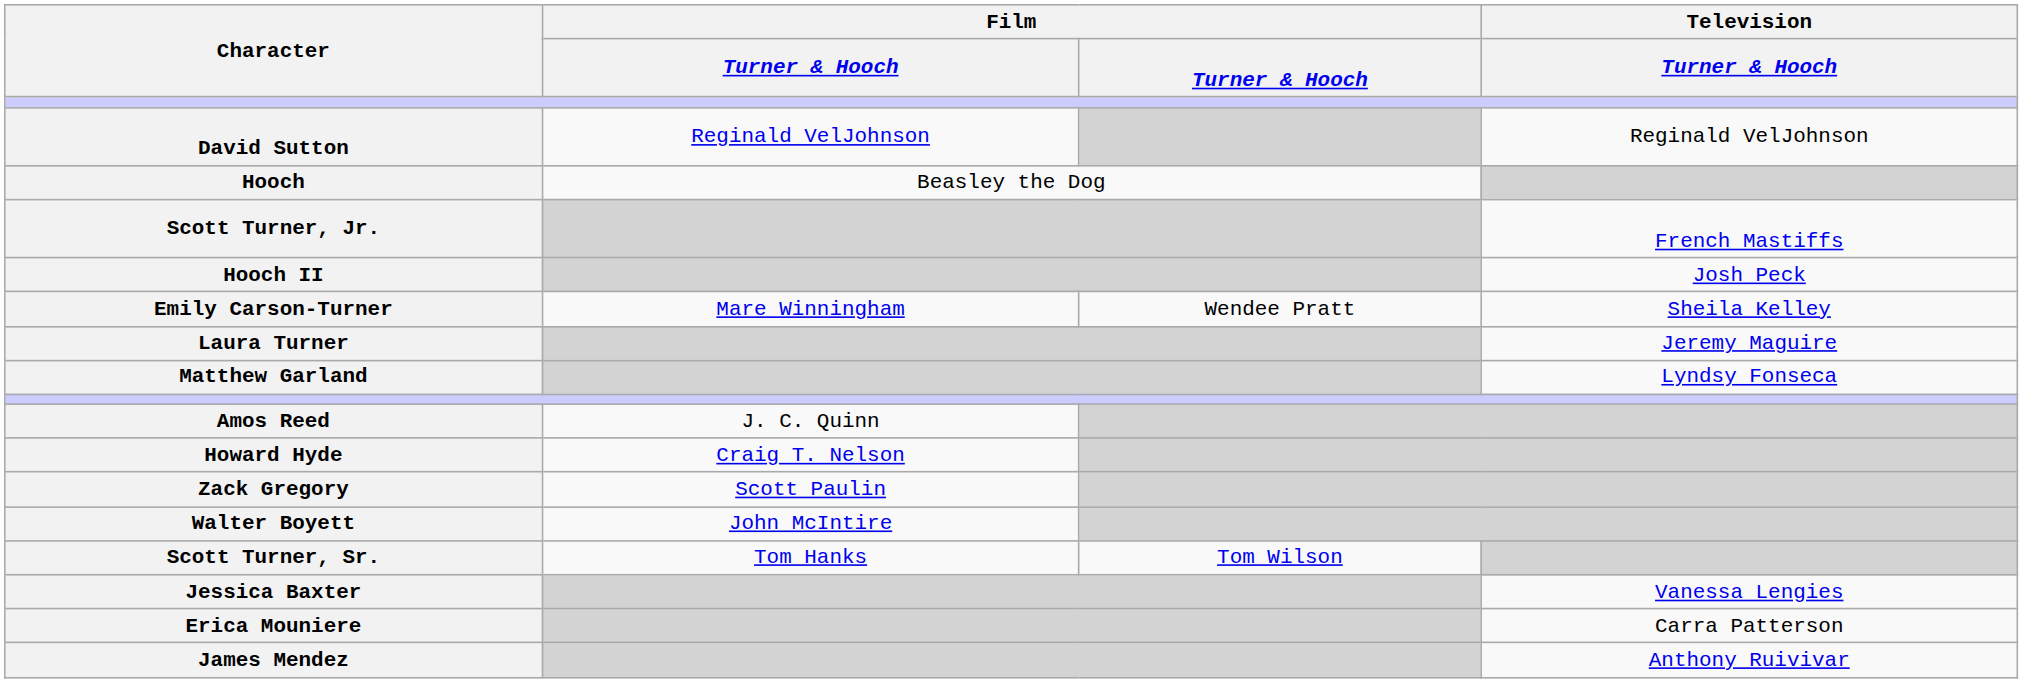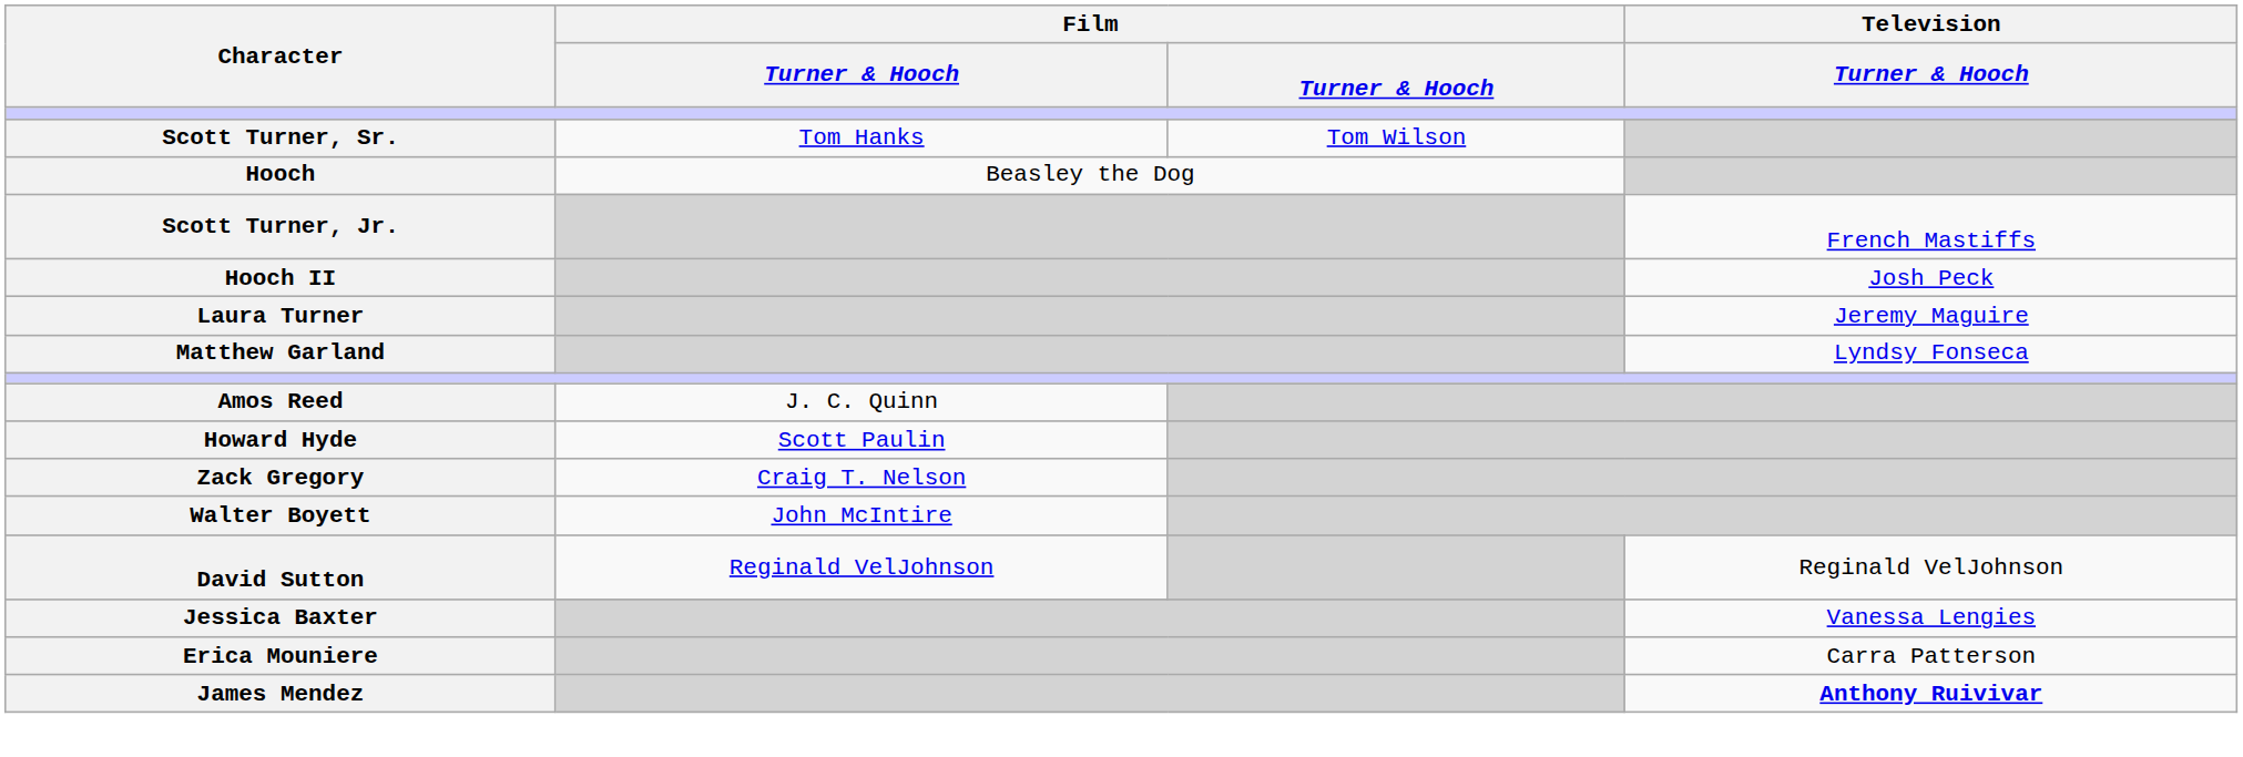 <table class="wikitable" style="text-align:center; width:99%;">
 <tr>
 <th rowspan="2">Character</th>
 <th colspan="2" style="text-align:center;">Film</th>
 <th style="text-align:center;">Television</th>
 </tr>
 <tr>
 <th style="text-align:center;"><em><a href='#'>Turner & Hooch</a></em></th>
 <th style="text-align:center;"><em><a href='#'> <br>Turner & Hooch</a></em></th>
 <th style="text-align:center;"><em><a href='#'>Turner & Hooch</a></em> <br></th>
 </tr>
 <tr>
 <th style="background-color:#ccccff;" colspan="4"></th>
 </tr>
 <tr>
-<th> <br> David Sutton</th>
-<td><a href='#'>Reginald VelJohnson</a></td>
+<th> Scott Turner, Sr.</th>
+<td><a href='#'>Tom Hanks</a></td>
+<td><a href='#'>Tom Wilson</a></td>
 <td style="background:lightgrey;"> </td>
-<td>Reginald VelJohnson</td>
 </tr>
 <tr>
 <th>Hooch</th>
 <td colspan="2">Beasley the Dog</td>
 <td style="background:lightgrey;"> </td>
 </tr>
 <tr>
 <th> Scott Turner, Jr.</th>
 <td colspan="2" style="background:lightgrey;"> </td>
 <td><br> <a href='#'>French Mastiffs</a></td>
 </tr>
 <tr>
 <th>Hooch II</th>
 <td colspan="2" style="background:lightgrey;"> </td>
 <td><a href='#'>Josh Peck</a></td>
-</tr>
-<tr>
-<th> Emily Carson-Turner</th>
-<td><a href='#'>Mare Winningham</a></td>
-<td>Wendee Pratt</td>
-<td><a href='#'>Sheila Kelley</a></td>
 </tr>
 <tr>
 <th>Laura Turner</th>
 <td colspan="2" style="background:lightgrey;"> </td>
 <td><a href='#'>Jeremy Maguire</a></td>
 </tr>
 <tr>
 <th>Matthew Garland</th>
 <td colspan="2" style="background:lightgrey;"> </td>
 <td><a href='#'>Lyndsy Fonseca</a></td>
 </tr>
 <tr>
 <th style="background-color:#ccccff;" colspan="4"></th>
 </tr>
 <tr>
 <th>Amos Reed</th>
 <td>J. C. Quinn</td>
 <td colspan="2" style="background:lightgrey;"> </td>
 </tr>
 <tr>
 <th> Howard Hyde</th>
-<td><a href='#'>Craig T. Nelson</a></td>
+<td><a href='#'>Scott Paulin</a></td>
 <td colspan="2" style="background:lightgrey;"> </td>
 </tr>
 <tr>
 <th>Zack Gregory</th>
-<td><a href='#'>Scott Paulin</a></td>
+<td><a href='#'>Craig T. Nelson</a></td>
 <td colspan="2" style="background:lightgrey;"> </td>
 </tr>
 <tr>
 <th>Walter Boyett</th>
 <td><a href='#'>John McIntire</a></td>
 <td colspan="2" style="background:lightgrey;"> </td>
 </tr>
 <tr>
-<th> Scott Turner, Sr.</th>
-<td><a href='#'>Tom Hanks</a></td>
-<td><a href='#'>Tom Wilson</a></td>
+<th> <br> David Sutton</th>
+<td><a href='#'>Reginald VelJohnson</a></td>
 <td style="background:lightgrey;"> </td>
+<td>Reginald VelJohnson</td>
 </tr>
 <tr>
 <th> Jessica Baxter</th>
 <td colspan="2" style="background:lightgrey;"> </td>
 <td><a href='#'>Vanessa Lengies</a></td>
 </tr>
 <tr>
 <th>Erica Mouniere</th>
 <td colspan="2" style="background:lightgrey;"> </td>
 <td>Carra Patterson</td>
 </tr>
 <tr>
 <th> James Mendez</th>
 <td colspan="2" style="background:lightgrey;"> </td>
-<td><a href='#'>Anthony Ruivivar</a></td>
+<td><strong><a href='#'>Anthony Ruivivar</a></strong></td>
 </tr>
 </table>
